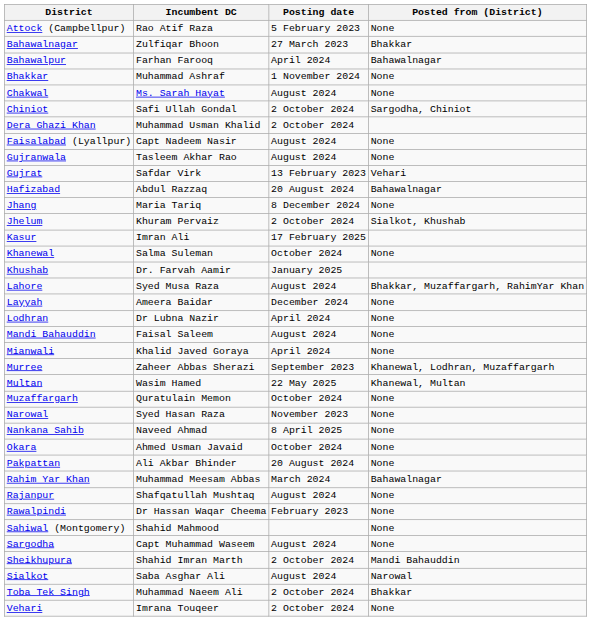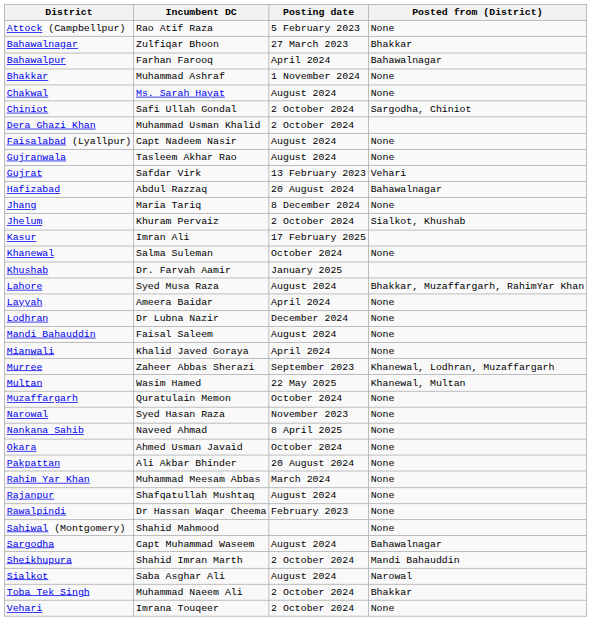 <table class="wikitable sortable">
 <tr>
 <th>District</th>
 <th>Incumbent DC</th>
 <th>Posting date</th>
 <th>Posted from (District)</th>
 </tr>
 <tr>
 <td><a href='#'>Attock</a> (Campbellpur)</td>
 <td>Rao Atif Raza</td>
 <td>5 February 2023</td>
 <td>None</td>
 </tr>
 <tr>
 <td><a href='#'>Bahawalnagar</a></td>
 <td>Zulfiqar Bhoon</td>
 <td>27 March 2023</td>
 <td>Bhakkar</td>
 </tr>
 <tr>
 <td><a href='#'>Bahawalpur</a></td>
 <td>Farhan Farooq</td>
 <td>April 2024</td>
 <td>Bahawalnagar</td>
 </tr>
 <tr>
 <td><a href='#'>Bhakkar</a></td>
 <td>Muhammad Ashraf</td>
 <td>1 November 2024</td>
 <td>None</td>
 </tr>
 <tr>
 <td><a href='#'>Chakwal</a></td>
 <td><a href='#'>Ms. Sarah Hayat</a></td>
 <td>August 2024</td>
 <td>None</td>
 </tr>
 <tr>
 <td><a href='#'>Chiniot</a></td>
 <td>Safi Ullah Gondal</td>
 <td>2 October 2024</td>
 <td>Sargodha, Chiniot</td>
 </tr>
 <tr>
 <td><a href='#'>Dera Ghazi Khan</a></td>
 <td>Muhammad Usman Khalid</td>
 <td>2 October 2024</td>
 </tr>
 <tr>
 <td><a href='#'>Faisalabad</a> (Lyallpur)</td>
 <td>Capt Nadeem Nasir</td>
 <td>August 2024</td>
 <td>None</td>
 </tr>
 <tr>
 <td><a href='#'>Gujranwala</a></td>
 <td>Tasleem Akhar Rao</td>
 <td>August 2024</td>
 <td>None</td>
 </tr>
 <tr>
 <td><a href='#'>Gujrat</a></td>
 <td>Safdar Virk</td>
 <td>13 February 2023</td>
 <td>Vehari</td>
 </tr>
 <tr>
 <td><a href='#'>Hafizabad</a></td>
 <td>Abdul Razzaq</td>
 <td>20 August 2024</td>
 <td>Bahawalnagar</td>
 </tr>
 <tr>
 <td><a href='#'>Jhang</a></td>
 <td>Maria Tariq</td>
 <td>8 December 2024</td>
 <td>None</td>
 </tr>
 <tr>
 <td><a href='#'>Jhelum</a></td>
 <td>Khuram Pervaiz</td>
 <td>2 October 2024</td>
 <td>Sialkot, Khushab</td>
 </tr>
 <tr>
 <td><a href='#'>Kasur</a></td>
 <td>Imran Ali</td>
 <td>17 February 2025</td>
 <td></td>
 </tr>
 <tr l>
 <td><a href='#'>Khanewal</a></td>
 <td>Salma Suleman</td>
 <td>October 2024</td>
 <td>None</td>
 </tr>
 <tr>
 <td><a href='#'>Khushab</a></td>
 <td>Dr. Farvah Aamir</td>
 <td>January 2025</td>
 <td></td>
 </tr>
 <tr>
 <td><a href='#'>Lahore</a></td>
 <td>Syed Musa Raza</td>
 <td>August 2024</td>
 <td>Bhakkar, Muzaffargarh, RahimYar Khan</td>
 </tr>
 <tr>
 <td><a href='#'>Layyah</a></td>
 <td>Ameera Baidar</td>
-<td>December 2024</td>
+<td>April 2024</td>
 <td>None</td>
 </tr>
 <tr>
 <td><a href='#'>Lodhran</a></td>
 <td>Dr Lubna Nazir</td>
-<td>April 2024</td>
+<td>December 2024</td>
 <td>None</td>
 </tr>
 <tr>
 <td><a href='#'>Mandi Bahauddin</a></td>
 <td>Faisal Saleem</td>
 <td>August 2024</td>
 <td>None</td>
 </tr>
 <tr>
 <td><a href='#'>Mianwali</a></td>
 <td>Khalid Javed Goraya</td>
 <td>April 2024</td>
 <td>None</td>
 </tr>
 <tr>
 <td><a href='#'>Murree</a></td>
 <td>Zaheer Abbas Sherazi</td>
 <td>September 2023</td>
 <td>Khanewal, Lodhran, Muzaffargarh</td>
 </tr>
 <tr>
 <td><a href='#'>Multan</a></td>
 <td>Wasim Hamed</td>
 <td>22 May 2025</td>
 <td>Khanewal, Multan</td>
 </tr>
 <tr>
 <td><a href='#'>Muzaffargarh</a></td>
 <td>Quratulain Memon</td>
 <td>October 2024</td>
 <td>None</td>
 </tr>
 <tr>
 <td><a href='#'>Narowal</a></td>
 <td>Syed Hasan Raza</td>
 <td>November 2023</td>
 <td>None</td>
 </tr>
 <tr>
 <td><a href='#'>Nankana Sahib</a></td>
 <td>Naveed Ahmad</td>
 <td>8 April 2025</td>
 <td>None</td>
 </tr>
 <tr>
 <td><a href='#'>Okara</a></td>
 <td>Ahmed Usman Javaid</td>
 <td>October 2024</td>
 <td>None</td>
 </tr>
 <tr>
 <td><a href='#'>Pakpattan</a></td>
 <td>Ali Akbar Bhinder</td>
 <td>20 August 2024</td>
 <td>None</td>
 </tr>
 <tr>
 <td><a href='#'>Rahim Yar Khan</a></td>
 <td>Muhammad Meesam Abbas</td>
 <td>March 2024</td>
-<td>Bahawalnagar</td>
+<td>None</td>
 </tr>
 <tr>
 <td><a href='#'>Rajanpur</a></td>
 <td>Shafqatullah Mushtaq</td>
 <td>August 2024</td>
 <td>None</td>
 </tr>
 <tr>
 <td><a href='#'>Rawalpindi</a></td>
 <td>Dr Hassan Waqar Cheema</td>
 <td>February 2023</td>
 <td>None</td>
 </tr>
 <tr>
 <td><a href='#'>Sahiwal</a> (Montgomery)</td>
 <td>Shahid Mahmood</td>
 <td></td>
 <td>None</td>
 </tr>
 <tr>
 <td><a href='#'>Sargodha</a></td>
 <td>Capt Muhammad Waseem</td>
 <td>August 2024</td>
-<td>None</td>
+<td>Bahawalnagar</td>
 </tr>
 <tr>
 <td><a href='#'>Sheikhupura</a></td>
 <td>Shahid Imran Marth</td>
 <td>2 October 2024</td>
 <td>Mandi Bahauddin</td>
 </tr>
 <tr>
 <td><a href='#'>Sialkot</a></td>
 <td>Saba Asghar Ali</td>
 <td>August 2024</td>
 <td>Narowal</td>
 </tr>
 <tr>
 <td><a href='#'>Toba Tek Singh</a></td>
 <td>Muhammad Naeem Ali</td>
 <td>2 October 2024</td>
 <td>Bhakkar</td>
 </tr>
 <tr>
 <td><a href='#'>Vehari</a></td>
 <td>Imrana Touqeer</td>
 <td>2 October 2024</td>
 <td>None</td>
 </tr>
 </table>
